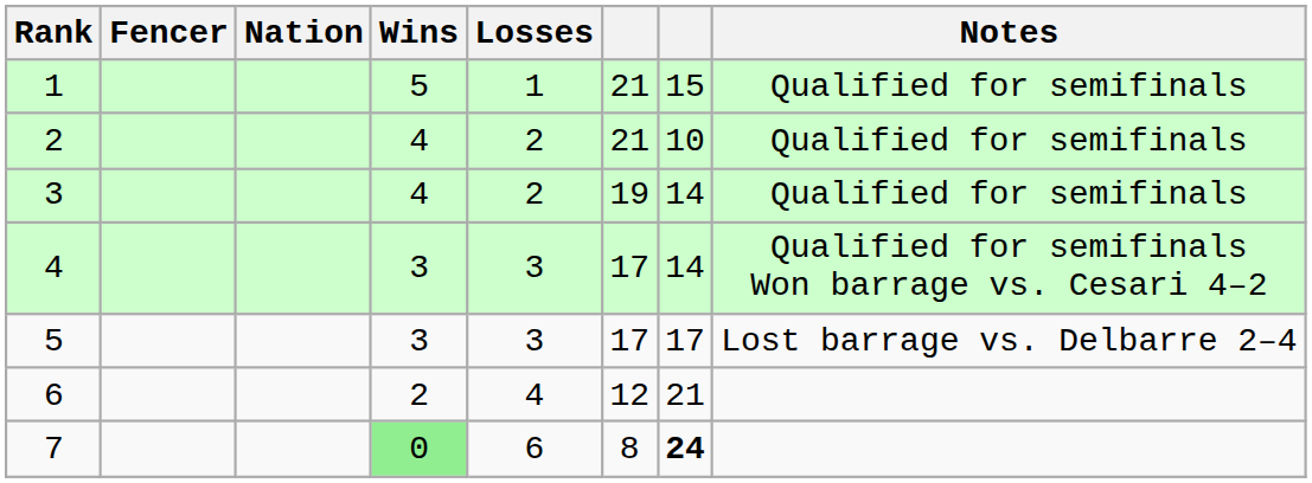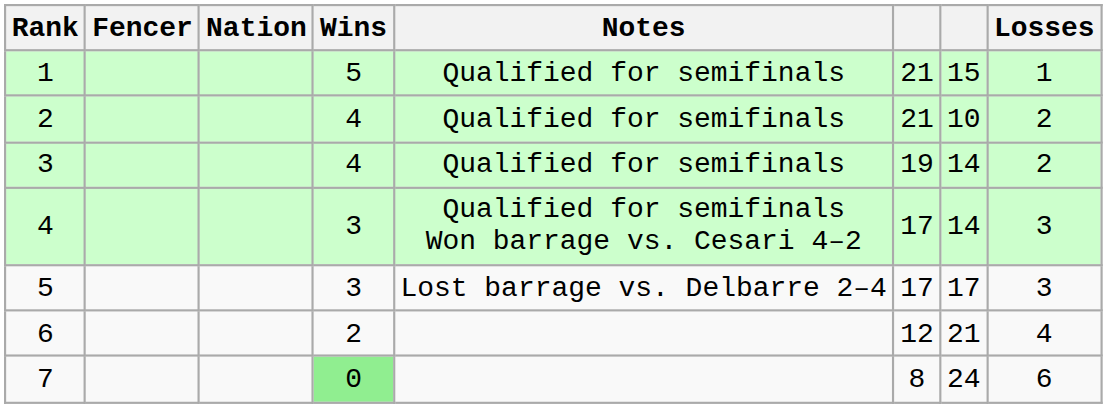 <table class="wikitable sortable" style="text-align:center">
 <tr>
 <th>Rank</th>
 <th>Fencer</th>
 <th>Nation</th>
 <th>Wins</th>
-<th>Losses</th>
+<th>Notes</th>
 <th></th>
 <th></th>
-<th>Notes</th>
+<th>Losses</th>
 </tr>
 <tr style="background:#cfc;">
 <td>1</td>
 <td align=left></td>
 <td align=left></td>
 <td>5</td>
-<td>1</td>
+<td>Qualified for semifinals</td>
 <td>21</td>
 <td>15</td>
-<td>Qualified for semifinals</td>
+<td>1</td>
 </tr>
 <tr style= "background:#cfc;">
 <td>2</td>
 <td align=left></td>
 <td align=left></td>
 <td>4</td>
-<td>2</td>
+<td>Qualified for semifinals</td>
 <td>21</td>
 <td>10</td>
-<td>Qualified for semifinals</td>
+<td>2</td>
 </tr>
 <tr style= "background:#cfc;">
 <td>3</td>
 <td align=left></td>
 <td align=left></td>
 <td>4</td>
-<td>2</td>
+<td>Qualified for semifinals</td>
 <td>19</td>
 <td>14</td>
-<td>Qualified for semifinals</td>
+<td>2</td>
 </tr>
 <tr style= "background:#cfc;">
 <td>4</td>
 <td align=left></td>
 <td align=left></td>
 <td>3</td>
-<td>3</td>
+<td>Qualified for semifinals<br>Won barrage vs. Cesari 4–2</td>
 <td>17</td>
 <td>14</td>
-<td>Qualified for semifinals<br>Won barrage vs. Cesari 4–2</td>
+<td>3</td>
 </tr>
 <tr>
 <td>5</td>
 <td align=left></td>
 <td align=left></td>
 <td>3</td>
-<td>3</td>
+<td>Lost barrage vs. Delbarre 2–4</td>
 <td>17</td>
 <td>17</td>
-<td>Lost barrage vs. Delbarre 2–4</td>
+<td>3</td>
 </tr>
 <tr>
 <td>6</td>
 <td align=left></td>
 <td align=left></td>
 <td>2</td>
-<td>4</td>
+<td></td>
 <td>12</td>
 <td>21</td>
-<td></td>
+<td>4</td>
 </tr>
 <tr>
 <td>7</td>
 <td align=left></td>
 <td align=left></td>
 <td style="background: lightgreen;">0</td>
+<td></td>
+<td>8</td>
+<td>24</td>
 <td>6</td>
-<td>8</td>
-<td><strong>24</strong></td>
-<td></td>
 </tr>
 </table>
